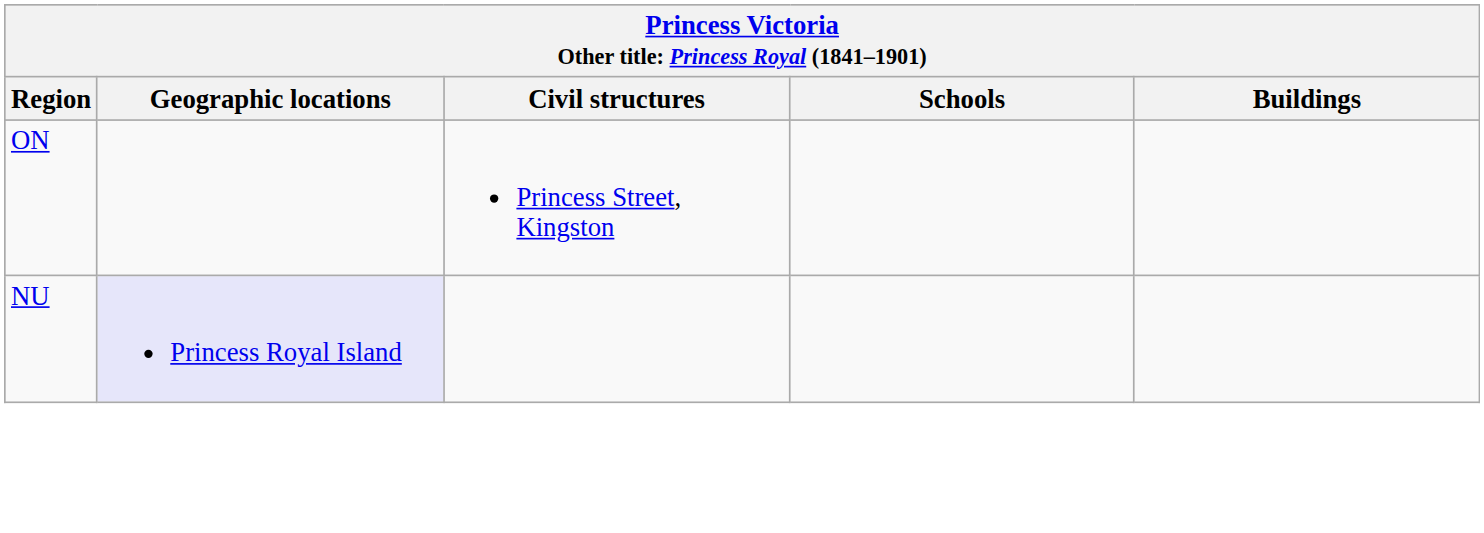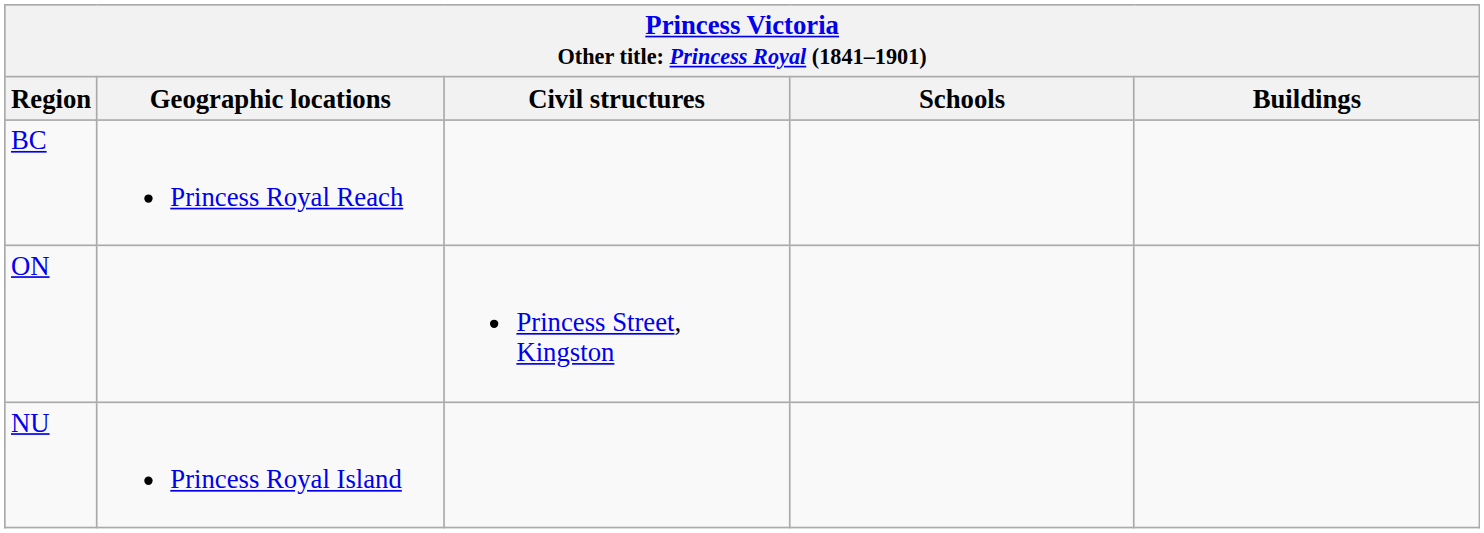 <table class="wikitable" width="100%">
 <tr>
 <th colspan="5"> <a href='#'>Princess Victoria</a><br><small>Other title: <em><a href='#'>Princess Royal</a></em> (1841–1901)</small></th>
 </tr>
 <tr>
 <th width="5%">Region</th>
 <th width="23.75%">Geographic locations</th>
 <th width="23.75%">Civil structures</th>
 <th width="23.75%">Schools</th>
 <th width="23.75%">Buildings</th>
 </tr>
 <tr>
+<td align=left valign=top> <a href='#'>BC</a></td>
+<td align=left valign=top><br><ul><li><a href='#'>Princess Royal Reach</a></li></ul></td>
+<td></td>
+<td></td>
+<td></td>
+</tr>
+<tr>
 <td align=left valign=top> <a href='#'>ON</a></td>
 <td></td>
 <td align=left valign=top><br><ul><li><a href='#'>Princess Street</a>, <a href='#'>Kingston</a></li></ul></td>
 <td></td>
 <td></td>
 </tr>
 <tr>
 <td align=left valign=top> <a href='#'>NU</a></td>
-<td align=left valign=top style="background: lavender;"><br><ul><li><a href='#'>Princess Royal Island</a></li></ul></td>
+<td align=left valign=top><br><ul><li><a href='#'>Princess Royal Island</a></li></ul></td>
 <td></td>
 <td></td>
 <td></td>
 </tr>
 </table>
